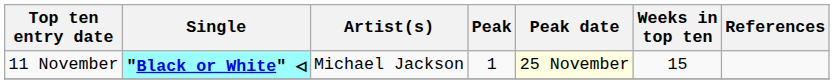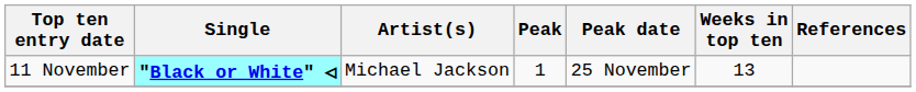 <table class="wikitable sortable">
 <tr>
 <th>Top ten<br>entry date</th>
 <th>Single</th>
 <th>Artist(s)</th>
 <th data-sort-type="number">Peak</th>
 <th>Peak date</th>
 <th data-sort-type="number">Weeks in<br>top ten</th>
 <th>References</th>
 </tr>
 <tr>
 <td>11 November</td>
 <td style="background:#9ff;"><strong>"<a href='#'>Black or White</a>" ◁</strong></td>
 <td>Michael Jackson</td>
 <td style="text-align:center;">1</td>
-<td style="background: lightyellow;">25 November</td>
-<td style="text-align:center;">15</td>
+<td>25 November</td>
+<td style="text-align:center;">13</td>
 <td style="text-align:center;"></td>
 </tr>
 <tr>
 </tr>
 </table>
